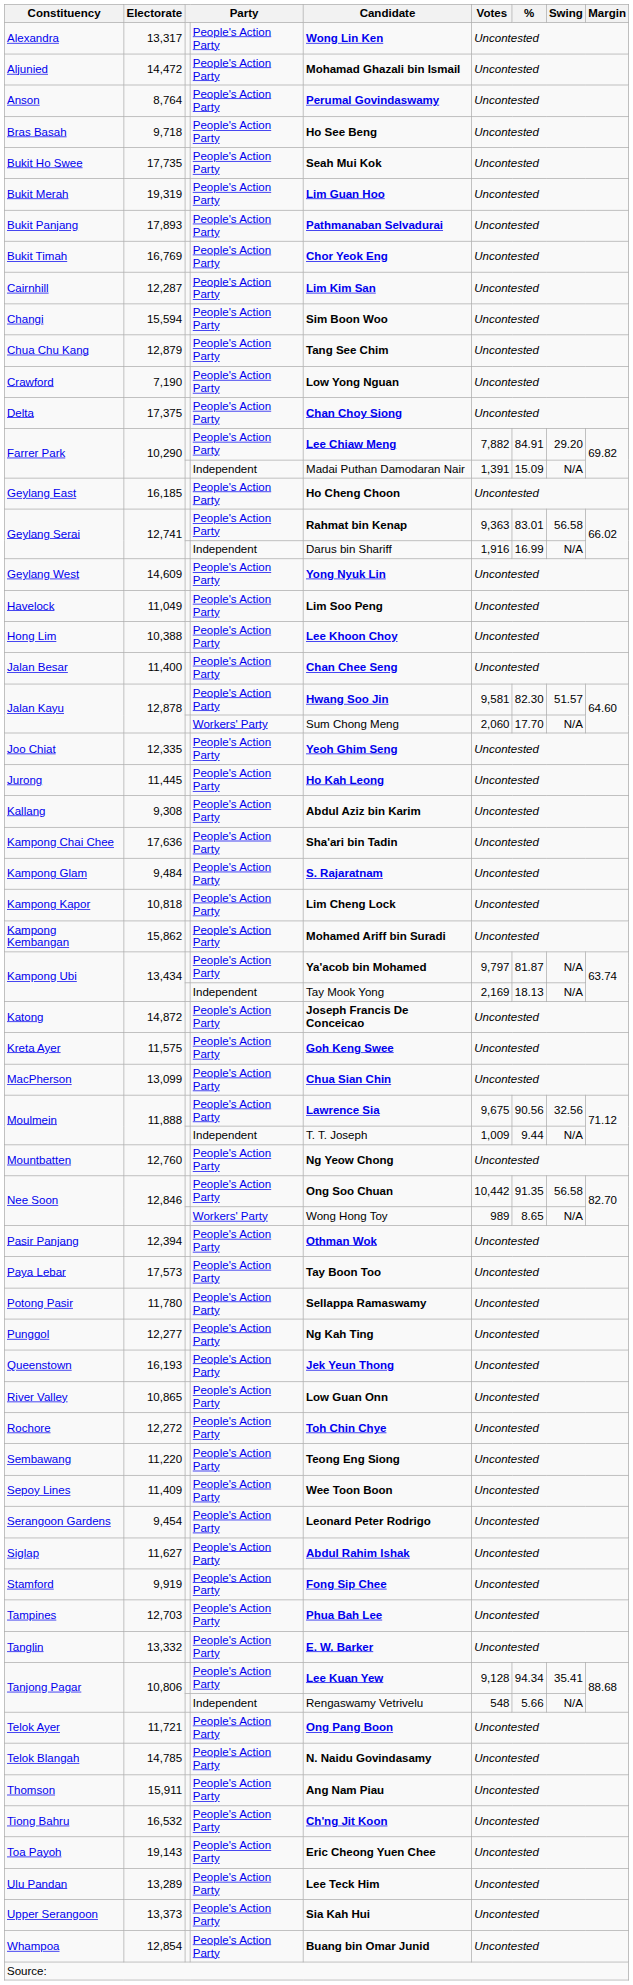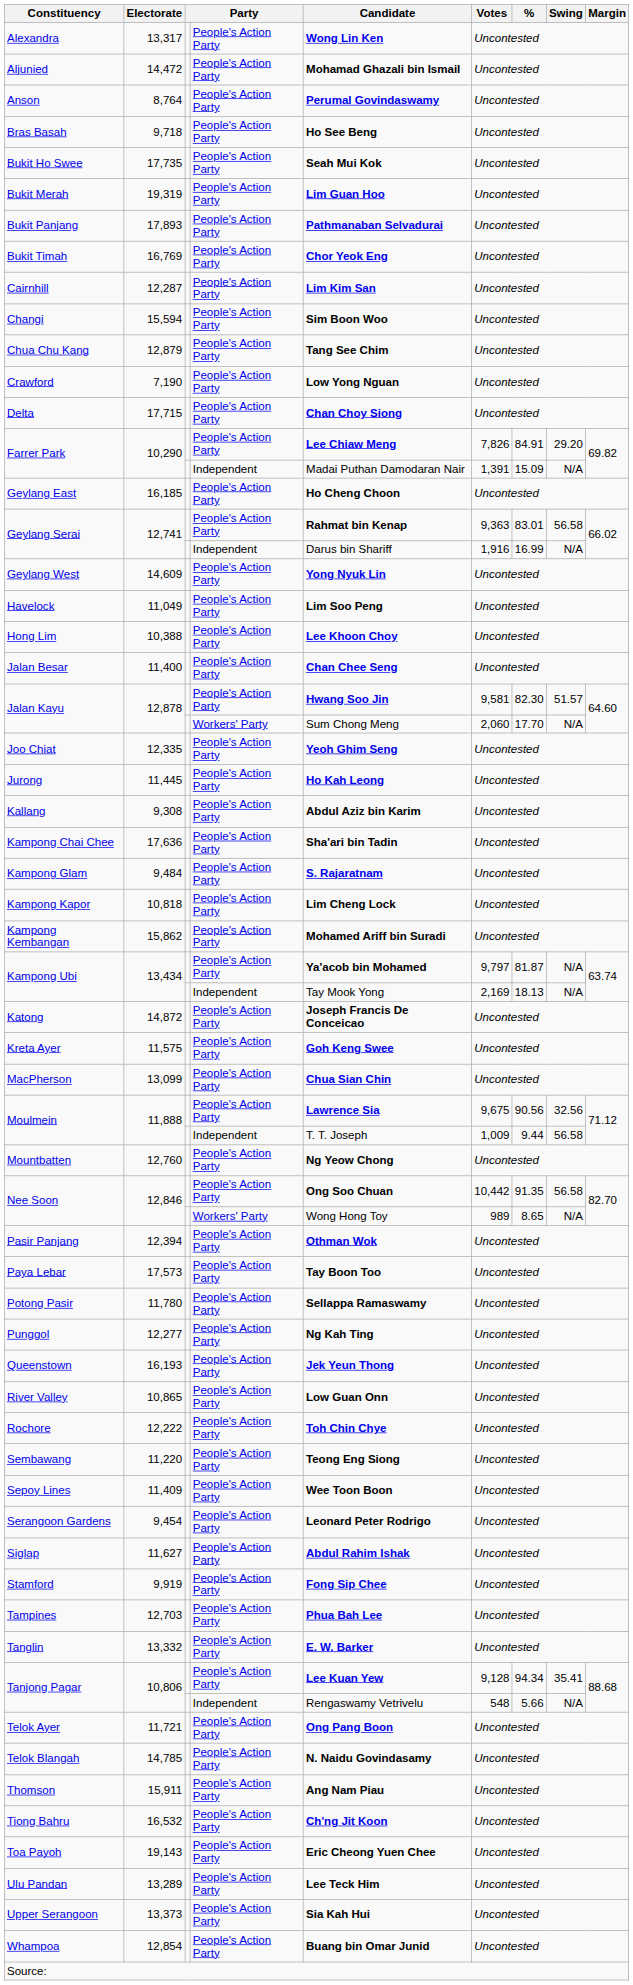 <table class="wikitable sortable">
 <tr>
 <th>Constituency</th>
 <th>Electorate</th>
 <th colspan=2>Party</th>
 <th>Candidate</th>
 <th>Votes</th>
 <th>%</th>
 <th>Swing</th>
 <th>Margin</th>
 </tr>
 <tr>
 <td><a href='#'>Alexandra</a></td>
 <td align=right>13,317</td>
 <td bgcolor=></td>
 <td><a href='#'>People's Action Party</a></td>
 <td><strong><a href='#'>Wong Lin Ken</a></strong></td>
 <td colspan="4"><em>Uncontested</em></td>
 </tr>
 <tr>
 <td><a href='#'>Aljunied</a></td>
 <td align=right>14,472</td>
 <td bgcolor=></td>
 <td><a href='#'>People's Action Party</a></td>
 <td><strong>Mohamad Ghazali bin Ismail</strong></td>
 <td colspan="4"><em>Uncontested</em></td>
 </tr>
 <tr>
 <td><a href='#'>Anson</a></td>
 <td align=right>8,764</td>
 <td bgcolor=></td>
 <td><a href='#'>People's Action Party</a></td>
 <td><strong><a href='#'>Perumal Govindaswamy</a></strong></td>
 <td colspan="4"><em>Uncontested</em></td>
 </tr>
 <tr>
 <td><a href='#'>Bras Basah</a></td>
 <td align=right>9,718</td>
 <td bgcolor=></td>
 <td><a href='#'>People's Action Party</a></td>
 <td><strong>Ho See Beng</strong></td>
 <td colspan="4"><em>Uncontested</em></td>
 </tr>
 <tr>
 <td><a href='#'>Bukit Ho Swee</a></td>
 <td align=right>17,735</td>
 <td bgcolor=></td>
 <td><a href='#'>People's Action Party</a></td>
 <td><strong>Seah Mui Kok</strong></td>
 <td colspan="4"><em>Uncontested</em></td>
 </tr>
 <tr>
 <td><a href='#'>Bukit Merah</a></td>
 <td align=right>19,319</td>
 <td bgcolor=></td>
 <td><a href='#'>People's Action Party</a></td>
 <td><strong><a href='#'>Lim Guan Hoo</a></strong></td>
 <td colspan="4"><em>Uncontested</em></td>
 </tr>
 <tr>
 <td><a href='#'>Bukit Panjang</a></td>
 <td align=right>17,893</td>
 <td bgcolor=></td>
 <td><a href='#'>People's Action Party</a></td>
 <td><strong><a href='#'>Pathmanaban Selvadurai</a></strong></td>
 <td colspan="4"><em>Uncontested</em></td>
 </tr>
 <tr>
 <td><a href='#'>Bukit Timah</a></td>
 <td align=right>16,769</td>
 <td bgcolor=></td>
 <td><a href='#'>People's Action Party</a></td>
 <td><strong><a href='#'>Chor Yeok Eng</a></strong></td>
 <td colspan="4"><em>Uncontested</em></td>
 </tr>
 <tr>
 <td><a href='#'>Cairnhill</a></td>
 <td align=right>12,287</td>
 <td bgcolor=></td>
 <td><a href='#'>People's Action Party</a></td>
 <td><strong><a href='#'>Lim Kim San</a></strong></td>
 <td colspan="4"><em>Uncontested</em></td>
 </tr>
 <tr>
 <td><a href='#'>Changi</a></td>
 <td align=right>15,594</td>
 <td bgcolor=></td>
 <td><a href='#'>People's Action Party</a></td>
 <td><strong>Sim Boon Woo</strong></td>
 <td colspan="4"><em>Uncontested</em></td>
 </tr>
 <tr>
 <td><a href='#'>Chua Chu Kang</a></td>
 <td align=right>12,879</td>
 <td bgcolor=></td>
 <td><a href='#'>People's Action Party</a></td>
 <td><strong>Tang See Chim</strong></td>
 <td colspan="4"><em>Uncontested</em></td>
 </tr>
 <tr>
 <td><a href='#'>Crawford</a></td>
 <td align=right>7,190</td>
 <td bgcolor=></td>
 <td><a href='#'>People's Action Party</a></td>
 <td><strong>Low Yong Nguan</strong></td>
 <td colspan="4"><em>Uncontested</em></td>
 </tr>
 <tr>
 <td><a href='#'>Delta</a></td>
-<td align=right>17,375</td>
+<td align=right>17,715</td>
 <td bgcolor=></td>
 <td><a href='#'>People's Action Party</a></td>
 <td><strong><a href='#'>Chan Choy Siong</a></strong></td>
 <td colspan="4"><em>Uncontested</em></td>
 </tr>
 <tr>
 <td rowspan="2"><a href='#'>Farrer Park</a></td>
 <td rowspan="2" align=right>10,290</td>
 <td bgcolor=></td>
 <td><a href='#'>People's Action Party</a></td>
 <td><strong><a href='#'>Lee Chiaw Meng</a></strong></td>
-<td align=right>7,882</td>
+<td align=right>7,826</td>
 <td align=right>84.91</td>
 <td align=right>29.20</td>
 <td rowspan="2">69.82</td>
 </tr>
 <tr>
 <td bgcolor=></td>
 <td>Independent</td>
 <td>Madai Puthan Damodaran Nair</td>
 <td align=right>1,391</td>
 <td align=right>15.09</td>
 <td align=right>N/A</td>
 </tr>
 <tr>
 <td><a href='#'>Geylang East</a></td>
 <td align=right>16,185</td>
 <td bgcolor=></td>
 <td><a href='#'>People's Action Party</a></td>
 <td><strong>Ho Cheng Choon</strong></td>
 <td colspan="4"><em>Uncontested</em></td>
 </tr>
 <tr>
 <td rowspan="2"><a href='#'>Geylang Serai</a></td>
 <td rowspan="2" align=right>12,741</td>
 <td bgcolor=></td>
 <td><a href='#'>People's Action Party</a></td>
 <td><strong>Rahmat bin Kenap</strong></td>
 <td align=right>9,363</td>
 <td align=right>83.01</td>
 <td align=right>56.58</td>
 <td rowspan="2">66.02</td>
 </tr>
 <tr>
 <td bgcolor=></td>
 <td>Independent</td>
 <td>Darus bin Shariff</td>
 <td align=right>1,916</td>
 <td align=right>16.99</td>
 <td align=right>N/A</td>
 </tr>
 <tr>
 <td><a href='#'>Geylang West</a></td>
 <td align=right>14,609</td>
 <td bgcolor=></td>
 <td><a href='#'>People's Action Party</a></td>
 <td><strong><a href='#'>Yong Nyuk Lin</a></strong></td>
 <td colspan="4"><em>Uncontested</em></td>
 </tr>
 <tr>
 <td><a href='#'>Havelock</a></td>
 <td align=right>11,049</td>
 <td bgcolor=></td>
 <td><a href='#'>People's Action Party</a></td>
 <td><strong>Lim Soo Peng</strong></td>
 <td colspan="4"><em>Uncontested</em></td>
 </tr>
 <tr>
 <td><a href='#'>Hong Lim</a></td>
 <td align=right>10,388</td>
 <td bgcolor=></td>
 <td><a href='#'>People's Action Party</a></td>
 <td><strong><a href='#'>Lee Khoon Choy</a></strong></td>
 <td colspan="4"><em>Uncontested</em></td>
 </tr>
 <tr>
 <td><a href='#'>Jalan Besar</a></td>
 <td align=right>11,400</td>
 <td bgcolor=></td>
 <td><a href='#'>People's Action Party</a></td>
 <td><strong><a href='#'>Chan Chee Seng</a></strong></td>
 <td colspan="4"><em>Uncontested</em></td>
 </tr>
 <tr>
 <td rowspan="2"><a href='#'>Jalan Kayu</a></td>
 <td rowspan="2" align=right>12,878</td>
 <td bgcolor=></td>
 <td><a href='#'>People's Action Party</a></td>
 <td><strong><a href='#'>Hwang Soo Jin</a></strong></td>
 <td align=right>9,581</td>
 <td align=right>82.30</td>
 <td align=right>51.57</td>
 <td rowspan="2">64.60</td>
 </tr>
 <tr>
 <td bgcolor=></td>
 <td><a href='#'>Workers' Party</a></td>
 <td>Sum Chong Meng</td>
 <td align=right>2,060</td>
 <td align=right>17.70</td>
 <td align=right>N/A</td>
 </tr>
 <tr>
 <td><a href='#'>Joo Chiat</a></td>
 <td align=right>12,335</td>
 <td bgcolor=></td>
 <td><a href='#'>People's Action Party</a></td>
 <td><strong><a href='#'>Yeoh Ghim Seng</a></strong></td>
 <td colspan="4"><em>Uncontested</em></td>
 </tr>
 <tr>
 <td><a href='#'>Jurong</a></td>
 <td align=right>11,445</td>
 <td bgcolor=></td>
 <td><a href='#'>People's Action Party</a></td>
 <td><strong><a href='#'>Ho Kah Leong</a></strong></td>
 <td colspan="4"><em>Uncontested</em></td>
 </tr>
 <tr>
 <td><a href='#'>Kallang</a></td>
 <td align=right>9,308</td>
 <td bgcolor=></td>
 <td><a href='#'>People's Action Party</a></td>
 <td><strong>Abdul Aziz bin Karim</strong></td>
 <td colspan="4"><em>Uncontested</em></td>
 </tr>
 <tr>
 <td><a href='#'>Kampong Chai Chee</a></td>
 <td align=right>17,636</td>
 <td bgcolor=></td>
 <td><a href='#'>People's Action Party</a></td>
 <td><strong>Sha'ari bin Tadin</strong></td>
 <td colspan="4"><em>Uncontested</em></td>
 </tr>
 <tr>
 <td><a href='#'>Kampong Glam</a></td>
 <td align=right>9,484</td>
 <td bgcolor=></td>
 <td><a href='#'>People's Action Party</a></td>
 <td><strong><a href='#'>S. Rajaratnam</a></strong></td>
 <td colspan="4"><em>Uncontested</em></td>
 </tr>
 <tr>
 <td><a href='#'>Kampong Kapor</a></td>
 <td align=right>10,818</td>
 <td bgcolor=></td>
 <td><a href='#'>People's Action Party</a></td>
 <td><strong>Lim Cheng Lock</strong></td>
 <td colspan="4"><em>Uncontested</em></td>
 </tr>
 <tr>
 <td><a href='#'>Kampong Kembangan</a></td>
 <td align=right>15,862</td>
 <td bgcolor=></td>
 <td><a href='#'>People's Action Party</a></td>
 <td><strong>Mohamed Ariff bin Suradi</strong></td>
 <td colspan="4"><em>Uncontested</em></td>
 </tr>
 <tr>
 <td rowspan="2"><a href='#'>Kampong Ubi</a></td>
 <td rowspan="2" align=right>13,434</td>
 <td bgcolor=></td>
 <td><a href='#'>People's Action Party</a></td>
 <td><strong>Ya'acob bin Mohamed</strong></td>
 <td align=right>9,797</td>
 <td align=right>81.87</td>
 <td align=right>N/A</td>
 <td rowspan="2">63.74</td>
 </tr>
 <tr>
 <td bgcolor=></td>
 <td>Independent</td>
 <td>Tay Mook Yong</td>
 <td align=right>2,169</td>
 <td align=right>18.13</td>
 <td align=right>N/A</td>
 </tr>
 <tr>
 <td><a href='#'>Katong</a></td>
 <td align=right>14,872</td>
 <td bgcolor=></td>
 <td><a href='#'>People's Action Party</a></td>
 <td><strong>Joseph Francis De Conceicao</strong></td>
 <td colspan="4"><em>Uncontested</em></td>
 </tr>
 <tr>
 <td><a href='#'>Kreta Ayer</a></td>
 <td align=right>11,575</td>
 <td bgcolor=></td>
 <td><a href='#'>People's Action Party</a></td>
 <td><strong><a href='#'>Goh Keng Swee</a></strong></td>
 <td colspan="4"><em>Uncontested</em></td>
 </tr>
 <tr>
 <td><a href='#'>MacPherson</a></td>
 <td align=right>13,099</td>
 <td bgcolor=></td>
 <td><a href='#'>People's Action Party</a></td>
 <td><strong><a href='#'>Chua Sian Chin</a></strong></td>
 <td colspan="4"><em>Uncontested</em></td>
 </tr>
 <tr>
 <td rowspan="2"><a href='#'>Moulmein</a></td>
 <td rowspan="2" align=right>11,888</td>
 <td bgcolor=></td>
 <td><a href='#'>People's Action Party</a></td>
 <td><strong><a href='#'>Lawrence Sia</a></strong></td>
 <td align=right>9,675</td>
 <td align=right>90.56</td>
 <td align=right>32.56</td>
 <td rowspan="2">71.12</td>
 </tr>
 <tr>
 <td bgcolor=></td>
 <td>Independent</td>
 <td>T. T. Joseph</td>
 <td align=right>1,009</td>
 <td align=right>9.44</td>
-<td align=right>N/A</td>
+<td align=right>56.58</td>
 </tr>
 <tr>
 <td><a href='#'>Mountbatten</a></td>
 <td align=right>12,760</td>
 <td bgcolor=></td>
 <td><a href='#'>People's Action Party</a></td>
 <td><strong>Ng Yeow Chong</strong></td>
 <td colspan="4"><em>Uncontested</em></td>
 </tr>
 <tr>
 <td rowspan="2"><a href='#'>Nee Soon</a></td>
 <td rowspan="2" align=right>12,846</td>
 <td bgcolor=></td>
 <td><a href='#'>People's Action Party</a></td>
 <td><strong>Ong Soo Chuan</strong></td>
 <td align=right>10,442</td>
 <td align=right>91.35</td>
 <td align=right>56.58</td>
 <td rowspan="2">82.70</td>
 </tr>
 <tr>
 <td bgcolor=></td>
 <td><a href='#'>Workers' Party</a></td>
 <td>Wong Hong Toy</td>
 <td align=right>989</td>
 <td align=right>8.65</td>
 <td align=right>N/A</td>
 </tr>
 <tr>
 <td><a href='#'>Pasir Panjang</a></td>
 <td align=right>12,394</td>
 <td bgcolor=></td>
 <td><a href='#'>People's Action Party</a></td>
 <td><strong><a href='#'>Othman Wok</a></strong></td>
 <td colspan="4"><em>Uncontested</em></td>
 </tr>
 <tr>
 <td><a href='#'>Paya Lebar</a></td>
 <td align=right>17,573</td>
 <td bgcolor=></td>
 <td><a href='#'>People's Action Party</a></td>
 <td><strong>Tay Boon Too</strong></td>
 <td colspan="4"><em>Uncontested</em></td>
 </tr>
 <tr>
 <td><a href='#'>Potong Pasir</a></td>
 <td align=right>11,780</td>
 <td bgcolor=></td>
 <td><a href='#'>People's Action Party</a></td>
 <td><strong>Sellappa Ramaswamy</strong></td>
 <td colspan="4"><em>Uncontested</em></td>
 </tr>
 <tr>
 <td><a href='#'>Punggol</a></td>
 <td align=right>12,277</td>
 <td bgcolor=></td>
 <td><a href='#'>People's Action Party</a></td>
 <td><strong>Ng Kah Ting</strong></td>
 <td colspan="4"><em>Uncontested</em></td>
 </tr>
 <tr>
 <td><a href='#'>Queenstown</a></td>
 <td align=right>16,193</td>
 <td bgcolor=></td>
 <td><a href='#'>People's Action Party</a></td>
 <td><strong><a href='#'>Jek Yeun Thong</a></strong></td>
 <td colspan="4"><em>Uncontested</em></td>
 </tr>
 <tr>
 <td><a href='#'>River Valley</a></td>
 <td align=right>10,865</td>
 <td bgcolor=></td>
 <td><a href='#'>People's Action Party</a></td>
 <td><strong>Low Guan Onn</strong></td>
 <td colspan="4"><em>Uncontested</em></td>
 </tr>
 <tr>
 <td><a href='#'>Rochore</a></td>
-<td align=right>12,272</td>
+<td align=right>12,222</td>
 <td bgcolor=></td>
 <td><a href='#'>People's Action Party</a></td>
 <td><strong><a href='#'>Toh Chin Chye</a></strong></td>
 <td colspan="4"><em>Uncontested</em></td>
 </tr>
 <tr>
 <td><a href='#'>Sembawang</a></td>
 <td align=right>11,220</td>
 <td bgcolor=></td>
 <td><a href='#'>People's Action Party</a></td>
 <td><strong>Teong Eng Siong</strong></td>
 <td colspan="4"><em>Uncontested</em></td>
 </tr>
 <tr>
 <td><a href='#'>Sepoy Lines</a></td>
 <td align=right>11,409</td>
 <td bgcolor=></td>
 <td><a href='#'>People's Action Party</a></td>
 <td><strong>Wee Toon Boon</strong></td>
 <td colspan="4"><em>Uncontested</em></td>
 </tr>
 <tr>
 <td><a href='#'>Serangoon Gardens</a></td>
 <td align=right>9,454</td>
 <td bgcolor=></td>
 <td><a href='#'>People's Action Party</a></td>
 <td><strong>Leonard Peter Rodrigo</strong></td>
 <td colspan="4"><em>Uncontested</em></td>
 </tr>
 <tr>
 <td><a href='#'>Siglap</a></td>
 <td align=right>11,627</td>
 <td bgcolor=></td>
 <td><a href='#'>People's Action Party</a></td>
 <td><strong><a href='#'>Abdul Rahim Ishak</a></strong></td>
 <td colspan="4"><em>Uncontested</em></td>
 </tr>
 <tr>
 <td><a href='#'>Stamford</a></td>
 <td align=right>9,919</td>
 <td bgcolor=></td>
 <td><a href='#'>People's Action Party</a></td>
 <td><strong><a href='#'>Fong Sip Chee</a></strong></td>
 <td colspan="4"><em>Uncontested</em></td>
 </tr>
 <tr>
 <td><a href='#'>Tampines</a></td>
 <td align=right>12,703</td>
 <td bgcolor=></td>
 <td><a href='#'>People's Action Party</a></td>
 <td><strong><a href='#'>Phua Bah Lee</a></strong></td>
 <td colspan="4"><em>Uncontested</em></td>
 </tr>
 <tr>
 <td><a href='#'>Tanglin</a></td>
 <td align=right>13,332</td>
 <td bgcolor=></td>
 <td><a href='#'>People's Action Party</a></td>
 <td><strong><a href='#'>E. W. Barker</a></strong></td>
 <td colspan="4"><em>Uncontested</em></td>
 </tr>
 <tr>
 <td rowspan="2"><a href='#'>Tanjong Pagar</a></td>
 <td rowspan="2" align=right>10,806</td>
 <td bgcolor=></td>
 <td><a href='#'>People's Action Party</a></td>
 <td><strong><a href='#'>Lee Kuan Yew</a></strong></td>
 <td align=right>9,128</td>
 <td align=right>94.34</td>
 <td align=right>35.41</td>
 <td rowspan="2">88.68</td>
 </tr>
 <tr>
 <td bgcolor=></td>
 <td>Independent</td>
 <td>Rengaswamy Vetrivelu</td>
 <td align=right>548</td>
 <td align=right>5.66</td>
 <td align=right>N/A</td>
 </tr>
 <tr>
 <td><a href='#'>Telok Ayer</a></td>
 <td align=right>11,721</td>
 <td bgcolor=></td>
 <td><a href='#'>People's Action Party</a></td>
 <td><strong><a href='#'>Ong Pang Boon</a></strong></td>
 <td colspan="4"><em>Uncontested</em></td>
 </tr>
 <tr>
 <td><a href='#'>Telok Blangah</a></td>
 <td align=right>14,785</td>
 <td bgcolor=></td>
 <td><a href='#'>People's Action Party</a></td>
 <td><strong>N. Naidu Govindasamy</strong></td>
 <td colspan="4"><em>Uncontested</em></td>
 </tr>
 <tr>
 <td><a href='#'>Thomson</a></td>
 <td align=right>15,911</td>
 <td bgcolor=></td>
 <td><a href='#'>People's Action Party</a></td>
 <td><strong>Ang Nam Piau</strong></td>
 <td colspan="4"><em>Uncontested</em></td>
 </tr>
 <tr>
 <td><a href='#'>Tiong Bahru</a></td>
 <td align=right>16,532</td>
 <td bgcolor=></td>
 <td><a href='#'>People's Action Party</a></td>
 <td><strong><a href='#'>Ch'ng Jit Koon</a></strong></td>
 <td colspan="4"><em>Uncontested</em></td>
 </tr>
 <tr>
 <td><a href='#'>Toa Payoh</a></td>
 <td align=right>19,143</td>
 <td bgcolor=></td>
 <td><a href='#'>People's Action Party</a></td>
 <td><strong>Eric Cheong Yuen Chee</strong></td>
 <td colspan="4"><em>Uncontested</em></td>
 </tr>
 <tr>
 <td><a href='#'>Ulu Pandan</a></td>
 <td align=right>13,289</td>
 <td bgcolor=></td>
 <td><a href='#'>People's Action Party</a></td>
 <td><strong>Lee Teck Him</strong></td>
 <td colspan="4"><em>Uncontested</em></td>
 </tr>
 <tr>
 <td><a href='#'>Upper Serangoon</a></td>
 <td align=right>13,373</td>
 <td bgcolor=></td>
 <td><a href='#'>People's Action Party</a></td>
 <td><strong>Sia Kah Hui</strong></td>
 <td colspan="4"><em>Uncontested</em></td>
 </tr>
 <tr>
 <td><a href='#'>Whampoa</a></td>
 <td align=right>12,854</td>
 <td bgcolor=></td>
 <td><a href='#'>People's Action Party</a></td>
 <td><strong>Buang bin Omar Junid</strong></td>
 <td colspan="4"><em>Uncontested</em></td>
 </tr>
 <tr class=sortbottom>
 <td colspan="9">Source: </td>
 </tr>
 </table>
